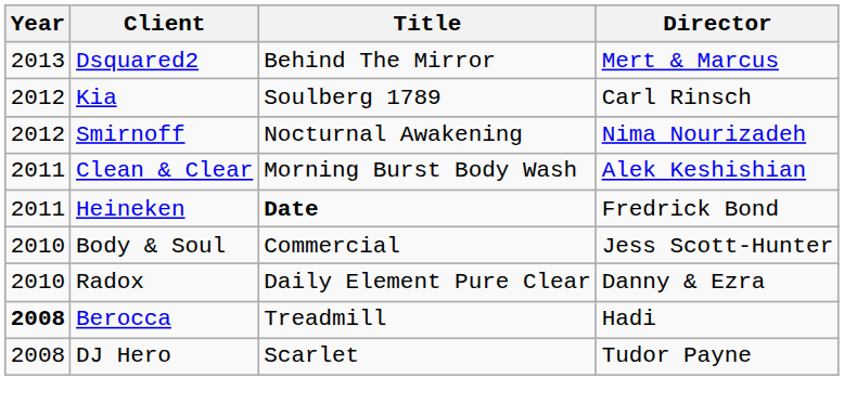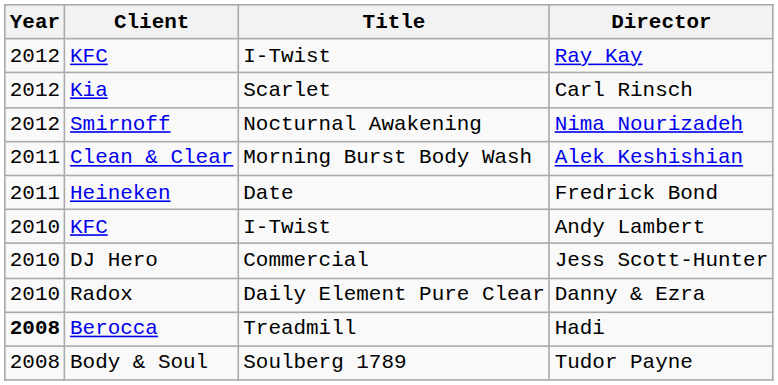 <table class="wikitable">
 <tr>
 <th>Year</th>
 <th>Client</th>
 <th>Title</th>
 <th>Director</th>
 </tr>
 <tr>
-<td>2013</td>
-<td><a href='#'>Dsquared2</a></td>
-<td>Behind The Mirror</td>
-<td><a href='#'>Mert & Marcus</a></td>
+<td>2012</td>
+<td><a href='#'>KFC</a></td>
+<td>I-Twist</td>
+<td><a href='#'>Ray Kay</a></td>
 </tr>
 <tr>
 <td>2012</td>
 <td><a href='#'>Kia</a></td>
-<td>Soulberg 1789</td>
+<td>Scarlet</td>
 <td>Carl Rinsch</td>
 </tr>
 <tr>
 <td>2012</td>
 <td><a href='#'>Smirnoff</a></td>
 <td>Nocturnal Awakening</td>
 <td><a href='#'>Nima Nourizadeh</a></td>
 </tr>
 <tr>
 <td>2011</td>
 <td><a href='#'>Clean & Clear</a></td>
 <td>Morning Burst Body Wash</td>
 <td><a href='#'>Alek Keshishian</a></td>
 </tr>
 <tr>
 <td>2011</td>
 <td><a href='#'>Heineken</a></td>
-<td><strong>Date</strong></td>
+<td>Date</td>
 <td>Fredrick Bond</td>
 </tr>
 <tr>
 <td>2010</td>
-<td>Body & Soul</td>
+<td><a href='#'>KFC</a></td>
+<td>I-Twist</td>
+<td>Andy Lambert</td>
+</tr>
+<tr>
+<td>2010</td>
+<td>DJ Hero</td>
 <td>Commercial</td>
 <td>Jess Scott-Hunter</td>
 </tr>
 <tr>
 <td>2010</td>
 <td>Radox</td>
 <td>Daily Element Pure Clear</td>
 <td>Danny & Ezra</td>
 </tr>
 <tr>
 <td><strong>2008</strong></td>
 <td><a href='#'>Berocca</a></td>
 <td>Treadmill</td>
 <td>Hadi</td>
 </tr>
 <tr>
 <td>2008</td>
-<td>DJ Hero</td>
-<td>Scarlet</td>
+<td>Body & Soul</td>
+<td>Soulberg 1789</td>
 <td>Tudor Payne</td>
 </tr>
 </table>
